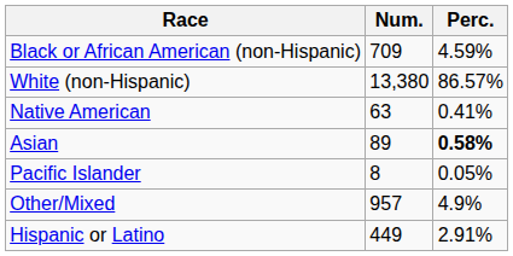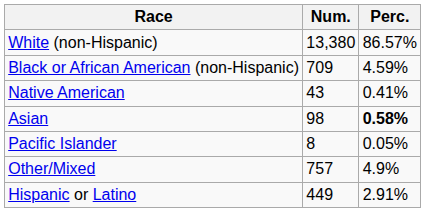 <table class="wikitable">
 <tr>
 <th>Race</th>
 <th>Num.</th>
 <th>Perc.</th>
 </tr>
 <tr>
+<td><a href='#'>White</a> (non-Hispanic)</td>
+<td>13,380</td>
+<td>86.57%</td>
+</tr>
+<tr>
 <td><a href='#'>Black or African American</a> (non-Hispanic)</td>
 <td>709</td>
 <td>4.59%</td>
 </tr>
 <tr>
-<td><a href='#'>White</a> (non-Hispanic)</td>
-<td>13,380</td>
-<td>86.57%</td>
-</tr>
-<tr>
 <td><a href='#'>Native American</a></td>
-<td>63</td>
+<td>43</td>
 <td>0.41%</td>
 </tr>
 <tr>
 <td><a href='#'>Asian</a></td>
-<td>89</td>
+<td>98</td>
 <td><strong>0.58%</strong></td>
 </tr>
 <tr>
 <td><a href='#'>Pacific Islander</a></td>
 <td>8</td>
 <td>0.05%</td>
 </tr>
 <tr>
 <td><a href='#'>Other/Mixed</a></td>
-<td>957</td>
+<td>757</td>
 <td>4.9%</td>
 </tr>
 <tr>
 <td><a href='#'>Hispanic</a> or <a href='#'>Latino</a></td>
 <td>449</td>
 <td>2.91%</td>
 </tr>
 </table>
